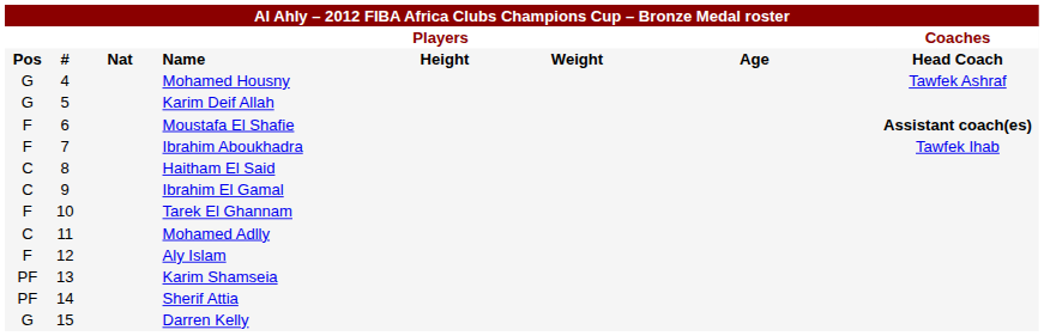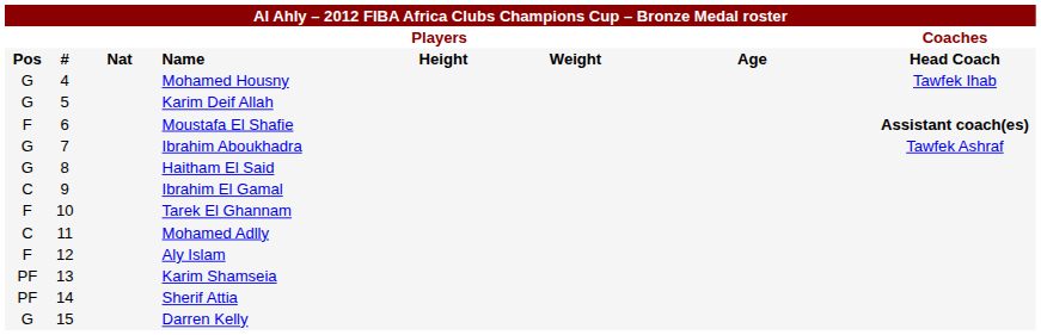 <table border=0 cellpadding=2 cellspacing=0  |- bgcolor=#f5f5f5 style="text-align:center; font-size:90%;" width=75%>
 <tr>
 <td colspan="8" style="background: #8b0000; color: white"><strong>Al Ahly – 2012 FIBA Africa Clubs Champions Cup – Bronze Medal roster</strong></td>
 </tr>
 <tr>
 <td colspan="7" style="background: white; color: #8b0000"><strong>Players</strong></td>
 <td style="background: white; color: #8b0000"><strong>Coaches</strong></td>
 </tr>
 <tr style="background=#f5f5f5; color: black">
 <th width=5px>Pos</th>
 <th width=5px>#</th>
 <th width=50px>Nat</th>
 <th width=135px align=left>Name</th>
 <th width=100px>Height</th>
 <th width=70px>Weight</th>
 <th width=160px>Age</th>
 <th width=105px>Head Coach</th>
 </tr>
 <tr>
 <td>G</td>
 <td>4</td>
 <td></td>
 <td align=left><a href='#'>Mohamed Housny</a></td>
 <td><span></span></td>
 <td></td>
 <td><span></span></td>
-<td> <a href='#'>Tawfek Ashraf</a></td>
+<td> <a href='#'>Tawfek Ihab</a></td>
 </tr>
 <tr>
 <td>G</td>
 <td>5</td>
 <td></td>
 <td align=left><a href='#'>Karim Deif Allah</a></td>
 <td><span></span></td>
 <td></td>
 <td><span></span></td>
 </tr>
 <tr>
 <td>F</td>
 <td>6</td>
 <td></td>
 <td align=left><a href='#'>Moustafa El Shafie</a></td>
 <td><span></span></td>
 <td></td>
 <td><span></span></td>
 <td><strong>Assistant coach(es)</strong></td>
 </tr>
 <tr>
-<td>F</td>
+<td>G</td>
 <td>7</td>
 <td></td>
 <td align=left><a href='#'>Ibrahim Aboukhadra</a></td>
 <td><span></span></td>
 <td></td>
 <td><span></span></td>
-<td> <a href='#'>Tawfek Ihab</a></td>
+<td> <a href='#'>Tawfek Ashraf</a></td>
 </tr>
 <tr>
-<td>C</td>
+<td>G</td>
 <td>8</td>
 <td></td>
 <td align=left><a href='#'>Haitham El Said</a></td>
 <td><span></span></td>
 <td></td>
 <td><span></span></td>
 </tr>
 <tr>
 <td>C</td>
 <td>9</td>
 <td></td>
 <td align=left><a href='#'>Ibrahim El Gamal</a></td>
 <td><span></span></td>
 <td></td>
 <td><span></span></td>
 </tr>
 <tr>
 <td>F</td>
 <td>10</td>
 <td></td>
 <td align=left><a href='#'>Tarek El Ghannam</a></td>
 <td><span></span></td>
 <td></td>
 <td><span></span></td>
 </tr>
 <tr>
 <td>C</td>
 <td>11</td>
 <td></td>
 <td align=left><a href='#'>Mohamed Adlly</a></td>
 <td><span></span></td>
 <td></td>
 <td><span></span></td>
 </tr>
 <tr>
 <td>F</td>
 <td>12</td>
 <td></td>
 <td align=left><a href='#'>Aly Islam</a></td>
 <td><span></span></td>
 <td></td>
 <td><span></span></td>
 </tr>
 <tr>
 <td>PF</td>
 <td>13</td>
 <td></td>
 <td align=left><a href='#'>Karim Shamseia</a></td>
 <td><span></span></td>
 <td></td>
 <td><span></span></td>
 </tr>
 <tr>
 <td>PF</td>
 <td>14</td>
 <td></td>
 <td align=left><a href='#'>Sherif Attia</a></td>
 <td><span></span></td>
 <td></td>
 <td><span></span></td>
 </tr>
 <tr>
 <td>G</td>
 <td>15</td>
 <td></td>
 <td align=left><a href='#'>Darren Kelly</a></td>
 <td><span></span></td>
 <td></td>
 <td><span></span></td>
 </tr>
 </table>
